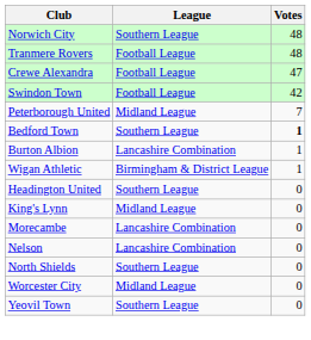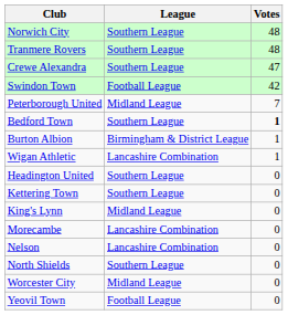 <table class=wikitable style=text-align:left>
 <tr>
 <th>Club</th>
 <th>League</th>
 <th>Votes</th>
 </tr>
 <tr bgcolor=ccffcc>
 <td><a href='#'>Norwich City</a></td>
 <td><a href='#'>Southern League</a></td>
 <td align=right>48</td>
 </tr>
 <tr bgcolor=ccffcc>
 <td><a href='#'>Tranmere Rovers</a></td>
-<td><a href='#'>Football League</a></td>
+<td><a href='#'>Southern League</a></td>
 <td align=right>48</td>
 </tr>
 <tr bgcolor=ccffcc>
 <td><a href='#'>Crewe Alexandra</a></td>
-<td><a href='#'>Football League</a></td>
+<td><a href='#'>Southern League</a></td>
 <td align=right>47</td>
 </tr>
 <tr bgcolor=ccffcc>
 <td><a href='#'>Swindon Town</a></td>
 <td><a href='#'>Football League</a></td>
 <td align=right>42</td>
 </tr>
 <tr>
 <td><a href='#'>Peterborough United</a></td>
 <td><a href='#'>Midland League</a></td>
 <td align=right>7</td>
 </tr>
 <tr>
 <td><a href='#'>Bedford Town</a></td>
 <td><a href='#'>Southern League</a></td>
 <td align=right><strong>1</strong></td>
 </tr>
 <tr>
 <td><a href='#'>Burton Albion</a></td>
+<td><a href='#'>Birmingham & District League</a></td>
+<td align=right>1</td>
+</tr>
+<tr>
+<td><a href='#'>Wigan Athletic</a></td>
 <td><a href='#'>Lancashire Combination</a></td>
 <td align=right>1</td>
 </tr>
 <tr>
-<td><a href='#'>Wigan Athletic</a></td>
-<td><a href='#'>Birmingham & District League</a></td>
-<td align=right>1</td>
+<td><a href='#'>Headington United</a></td>
+<td><a href='#'>Southern League</a></td>
+<td align=right>0</td>
 </tr>
 <tr>
-<td><a href='#'>Headington United</a></td>
+<td><a href='#'>Kettering Town</a></td>
 <td><a href='#'>Southern League</a></td>
 <td align=right>0</td>
 </tr>
 <tr>
 <td><a href='#'>King's Lynn</a></td>
 <td><a href='#'>Midland League</a></td>
 <td align=right>0</td>
 </tr>
 <tr>
 <td><a href='#'>Morecambe</a></td>
 <td><a href='#'>Lancashire Combination</a></td>
 <td align=right>0</td>
 </tr>
 <tr>
 <td><a href='#'>Nelson</a></td>
 <td><a href='#'>Lancashire Combination</a></td>
 <td align=right>0</td>
 </tr>
 <tr>
 <td><a href='#'>North Shields</a></td>
 <td><a href='#'>Southern League</a></td>
 <td align=right>0</td>
 </tr>
 <tr>
 <td><a href='#'>Worcester City</a></td>
 <td><a href='#'>Midland League</a></td>
 <td align=right>0</td>
 </tr>
 <tr>
 <td><a href='#'>Yeovil Town</a></td>
-<td><a href='#'>Southern League</a></td>
+<td><a href='#'>Football League</a></td>
 <td align=right>0</td>
 </tr>
 </table>
